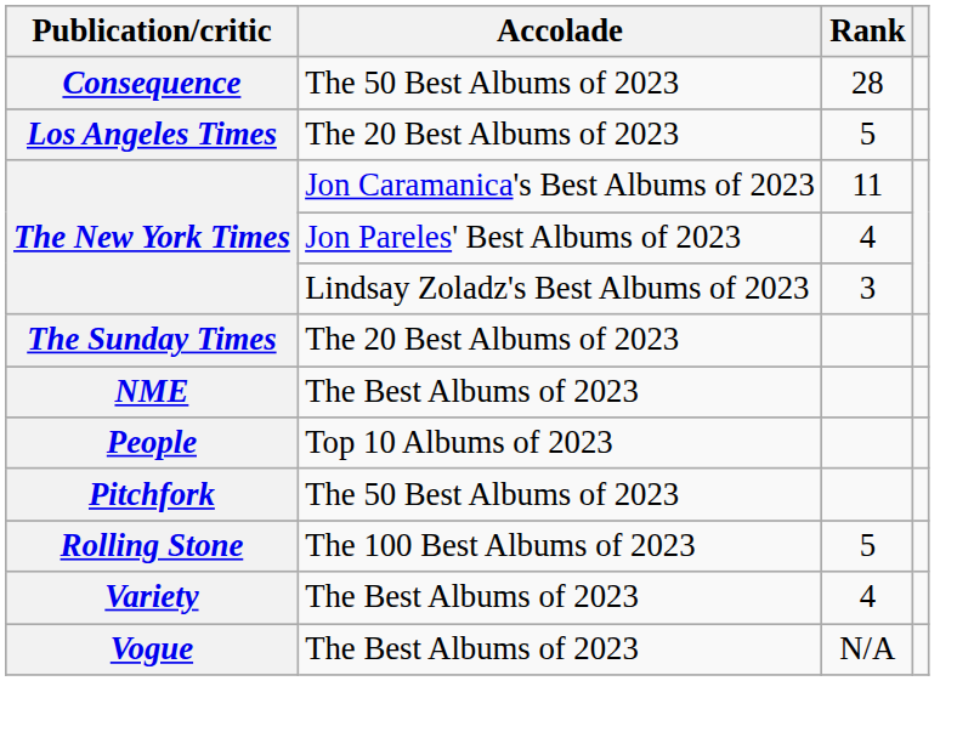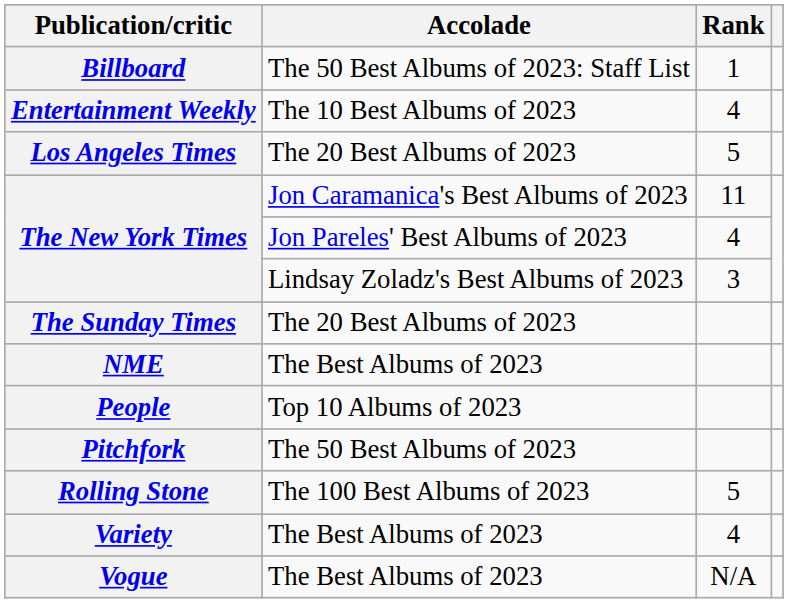 <table class="wikitable sortable plainrowheaders">
 <tr>
 <th scope="col">Publication/critic</th>
 <th scope="col">Accolade</th>
 <th scope="col">Rank</th>
 <th scope="col" class="unsortable"></th>
 </tr>
 <tr>
-<th scope="row"><em><a href='#'>Consequence</a></em></th>
-<td>The 50 Best Albums of 2023</td>
-<td style="text-align: center;">28</td>
+<th scope="row"><em><a href='#'>Billboard</a></em></th>
+<td>The 50 Best Albums of 2023: Staff List</td>
+<td style="text-align: center;">1</td>
+<td style="text-align: center;"></td>
+</tr>
+<tr>
+<th scope="row"><em><a href='#'>Entertainment Weekly</a></em></th>
+<td>The 10 Best Albums of 2023</td>
+<td style="text-align: center;">4</td>
 <td style="text-align: center;"></td>
 </tr>
 <tr>
 <th scope="row"><em><a href='#'>Los Angeles Times</a></em></th>
 <td>The 20 Best Albums of 2023</td>
 <td style="text-align: center;">5</td>
 <td style="text-align: center;"></td>
 </tr>
 <tr>
 <th scope="row" rowspan="3"><em><a href='#'>The New York Times</a></em></th>
 <td><a href='#'>Jon Caramanica</a>'s Best Albums of 2023</td>
 <td style="text-align: center;">11</td>
 <td rowspan="3" style="text-align: center;"></td>
 </tr>
 <tr>
 <td><a href='#'>Jon Pareles</a>' Best Albums of 2023</td>
 <td style="text-align: center;">4</td>
 </tr>
 <tr>
 <td>Lindsay Zoladz's Best Albums of 2023</td>
 <td style="text-align: center;">3</td>
 </tr>
 <tr>
 <th scope="row"><em><a href='#'>The Sunday Times</a></em></th>
 <td>The 20 Best Albums of 2023</td>
 <td></td>
 <td></td>
 </tr>
 <tr>
 <th scope="row"><em><a href='#'>NME</a></em></th>
 <td>The Best Albums of 2023</td>
 <td></td>
 <td></td>
 </tr>
 <tr>
 <th scope="row"><em><a href='#'>People</a></em></th>
 <td>Top 10 Albums of 2023</td>
 <td></td>
 <td></td>
 </tr>
 <tr>
 <th scope="row"><em><a href='#'>Pitchfork</a></em></th>
 <td>The 50 Best Albums of 2023</td>
 <td></td>
 <td></td>
 </tr>
 <tr>
 <th scope="row"><em><a href='#'>Rolling Stone</a></em></th>
 <td>The 100 Best Albums of 2023</td>
 <td style="text-align: center;">5</td>
 <td style="text-align: center;"></td>
 </tr>
 <tr>
 <th scope="row"><em><a href='#'>Variety</a></em></th>
 <td>The Best Albums of 2023</td>
 <td style="text-align: center;">4</td>
 <td style="text-align: center;"></td>
 </tr>
 <tr>
 <th scope="row"><em><a href='#'>Vogue</a></em></th>
 <td>The Best Albums of 2023</td>
 <td style="text-align: center;">N/A</td>
 <td style="text-align: center;"></td>
 </tr>
 </table>
